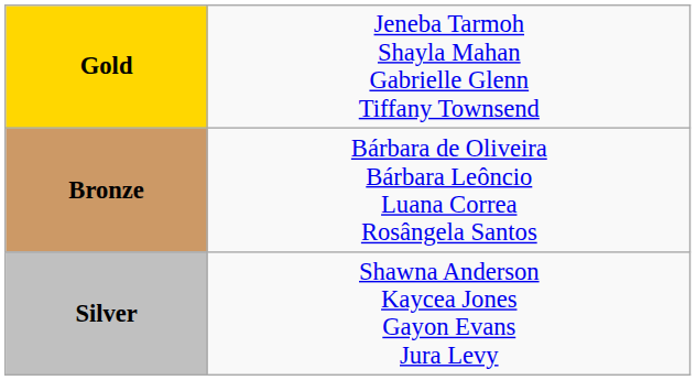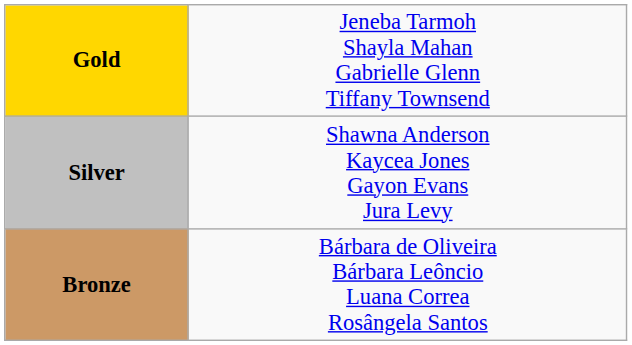 <table class="wikitable" style="text-align:center; " width="35%">
 <tr>
 <td bgcolor="gold"><strong>Gold</strong></td>
 <td><a href='#'>Jeneba Tarmoh</a><br><a href='#'>Shayla Mahan</a><br><a href='#'>Gabrielle Glenn</a><br><a href='#'>Tiffany Townsend</a><br>  <small><em></em></small></td>
 </tr>
 <tr>
+<td bgcolor="silver"><strong>Silver</strong></td>
+<td><a href='#'>Shawna Anderson</a><br><a href='#'>Kaycea Jones</a><br><a href='#'>Gayon Evans</a><br><a href='#'>Jura Levy</a><br>  <small><em></em></small></td>
+</tr>
+<tr>
 <td bgcolor="CC9966"><strong>Bronze</strong></td>
 <td><a href='#'>Bárbara de Oliveira</a><br><a href='#'>Bárbara Leôncio</a><br><a href='#'>Luana Correa</a><br><a href='#'>Rosângela Santos</a><br>  <small><em></em></small></td>
 </tr>
-<tr>
-<td bgcolor="silver"><strong>Silver</strong></td>
-<td><a href='#'>Shawna Anderson</a><br><a href='#'>Kaycea Jones</a><br><a href='#'>Gayon Evans</a><br><a href='#'>Jura Levy</a><br>  <small><em></em></small></td>
-</tr>
 </table>
